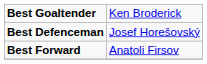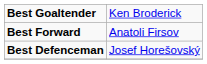 <table class="wikitable">
 <tr>
 <td><strong>Best Goaltender</strong></td>
 <td style="text-align:left;"> <a href='#'>Ken Broderick</a></td>
 </tr>
 <tr>
+<td><strong>Best Forward</strong></td>
+<td style="text-align:left;"> <a href='#'>Anatoli Firsov</a></td>
+</tr>
+<tr>
 <td><strong>Best Defenceman</strong></td>
 <td style="text-align:left;"> <a href='#'>Josef Horešovský</a></td>
 </tr>
 <tr>
-<td><strong>Best Forward</strong></td>
-<td style="text-align:left;"> <a href='#'>Anatoli Firsov</a></td>
-</tr>
-<tr>
 </tr>
 </table>
